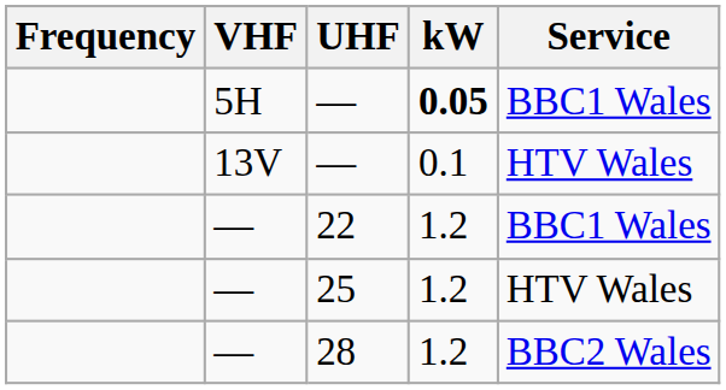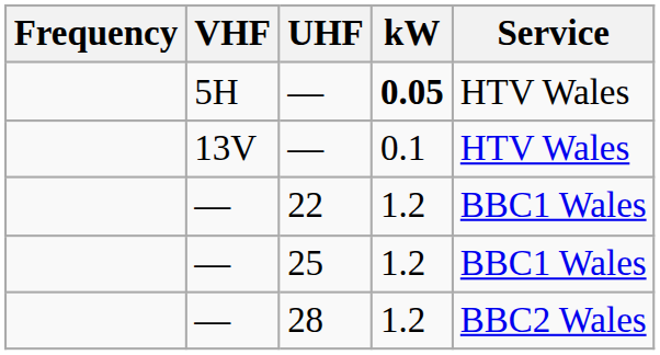 <table class="wikitable sortable">
 <tr>
 <th>Frequency</th>
 <th>VHF</th>
 <th>UHF</th>
 <th>kW</th>
 <th>Service</th>
 </tr>
 <tr>
 <td></td>
 <td>5H</td>
 <td>—</td>
 <td><strong>0.05</strong></td>
-<td><a href='#'>BBC1 Wales</a></td>
+<td>HTV Wales</td>
 </tr>
 <tr>
 <td></td>
 <td>13V</td>
 <td>—</td>
 <td>0.1</td>
 <td><a href='#'>HTV Wales</a></td>
 </tr>
 <tr>
 <td></td>
 <td>—</td>
 <td>22</td>
 <td>1.2</td>
 <td><a href='#'>BBC1 Wales</a></td>
 </tr>
 <tr>
 <td></td>
 <td>—</td>
 <td>25</td>
 <td>1.2</td>
-<td>HTV Wales</td>
+<td><a href='#'>BBC1 Wales</a></td>
 </tr>
 <tr>
 <td></td>
 <td>—</td>
 <td>28</td>
 <td>1.2</td>
 <td><a href='#'>BBC2 Wales</a></td>
 </tr>
 </table>
